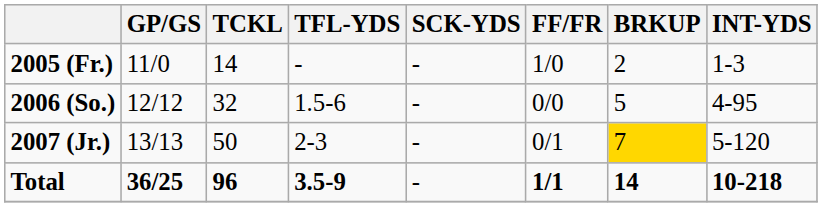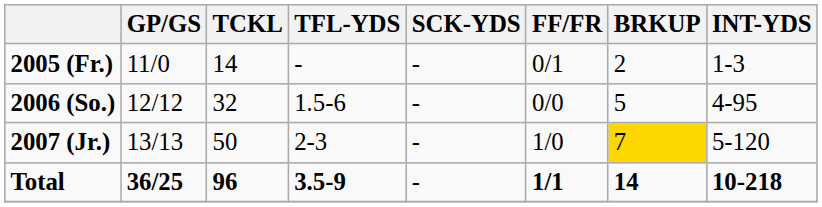 <table class="wikitable">
 <tr>
 <th></th>
 <th>GP/GS</th>
 <th>TCKL</th>
 <th>TFL-YDS</th>
 <th>SCK-YDS</th>
 <th>FF/FR</th>
 <th>BRKUP</th>
 <th>INT-YDS</th>
 </tr>
 <tr>
 <td><strong>2005 (Fr.)</strong></td>
 <td>11/0</td>
 <td>14</td>
 <td>-</td>
 <td>-</td>
-<td>1/0</td>
+<td>0/1</td>
 <td>2</td>
 <td>1-3</td>
 </tr>
 <tr>
 <td><strong>2006 (So.)</strong></td>
 <td>12/12</td>
 <td>32</td>
 <td>1.5-6</td>
 <td>-</td>
 <td>0/0</td>
 <td>5</td>
 <td>4-95</td>
 </tr>
 <tr>
 <td><strong>2007 (Jr.)</strong></td>
 <td>13/13</td>
 <td>50</td>
 <td>2-3</td>
 <td>-</td>
-<td>0/1</td>
+<td>1/0</td>
 <td style="background: gold;">7</td>
 <td>5-120</td>
 </tr>
 <tr>
 <td><strong>Total</strong></td>
 <td><strong>36/25</strong></td>
 <td><strong>96</strong></td>
 <td><strong>3.5-9</strong></td>
 <td>-</td>
 <td><strong>1/1</strong></td>
 <td><strong>14</strong></td>
 <td><strong>10-218</strong></td>
 </tr>
 <tr>
 </tr>
 </table>
